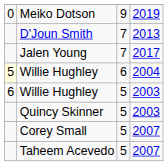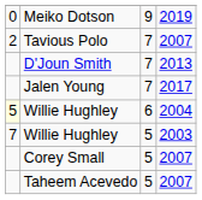 <table class="wikitable">
 <tr>
 </tr>
 <tr>
 <td>0</td>
 <td>Meiko Dotson</td>
 <td>9</td>
 <td><a href='#'>2019</a></td>
+</tr>
+<tr>
+<td>2</td>
+<td>Tavious Polo</td>
+<td>7</td>
+<td><a href='#'>2007</a></td>
 </tr>
 <tr>
 <td></td>
 <td><a href='#'>D'Joun Smith</a></td>
 <td>7</td>
 <td><a href='#'>2013</a></td>
 </tr>
 <tr>
 <td></td>
 <td>Jalen Young</td>
 <td>7</td>
 <td><a href='#'>2017</a></td>
 </tr>
 <tr>
 <td style="background: lightyellow;">5</td>
 <td>Willie Hughley</td>
 <td>6</td>
 <td><a href='#'>2004</a></td>
 </tr>
 <tr>
-<td>6</td>
+<td>7</td>
 <td>Willie Hughley</td>
-<td>5</td>
-<td><a href='#'>2003</a></td>
-</tr>
-<tr>
-<td></td>
-<td>Quincy Skinner</td>
 <td>5</td>
 <td><a href='#'>2003</a></td>
 </tr>
 <tr>
 <td></td>
 <td>Corey Small</td>
 <td>5</td>
 <td><a href='#'>2007</a></td>
 </tr>
 <tr>
 <td></td>
 <td>Taheem Acevedo</td>
 <td>5</td>
 <td><a href='#'>2007</a></td>
 </tr>
 </table>
